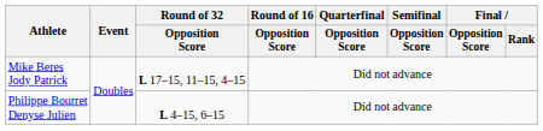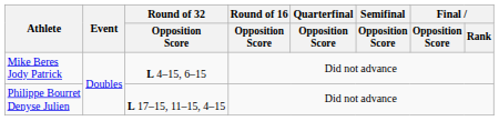 <table class=wikitable style="font-size:90%">
 <tr>
 <th rowspan="2">Athlete</th>
 <th rowspan="2">Event</th>
 <th>Round of 32</th>
 <th>Round of 16</th>
 <th>Quarterfinal</th>
 <th>Semifinal</th>
 <th colspan=2>Final / </th>
 </tr>
 <tr style="font-size:95%">
 <th>Opposition<br>Score</th>
 <th>Opposition<br>Score</th>
 <th>Opposition<br>Score</th>
 <th>Opposition<br>Score</th>
 <th>Opposition<br>Score</th>
 <th>Rank</th>
 </tr>
 <tr align=center>
 <td align=left><a href='#'>Mike Beres</a><br><a href='#'>Jody Patrick</a></td>
 <td align=left rowspan=2><a href='#'>Doubles</a></td>
-<td><br><strong>L</strong> 17–15, 11–15, 4–15</td>
+<td><br><strong>L</strong> 4–15, 6–15</td>
 <td colspan=5>Did not advance</td>
 </tr>
 <tr align=center>
 <td align=left><a href='#'>Philippe Bourret</a><br><a href='#'>Denyse Julien</a></td>
-<td><br><strong>L</strong> 4–15, 6–15</td>
+<td><br><strong>L</strong> 17–15, 11–15, 4–15</td>
 <td colspan=5>Did not advance</td>
 </tr>
 </table>
